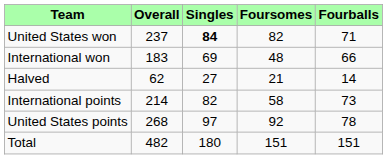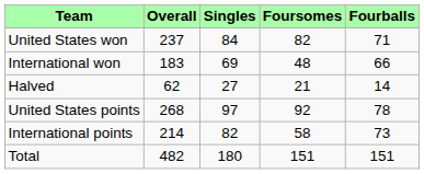 <table class="wikitable" style="text-align:center">
 <tr style="background:#aaffaa;">
 <td><strong>Team</strong></td>
 <td><strong>Overall</strong></td>
 <td><strong>Singles</strong></td>
 <td><strong>Foursomes</strong></td>
 <td><strong>Fourballs</strong></td>
 </tr>
 <tr>
 <td align=left>United States won</td>
 <td>237</td>
-<td><strong>84</strong></td>
+<td>84</td>
 <td>82</td>
 <td>71</td>
 </tr>
 <tr>
 <td align=left>International won</td>
 <td>183</td>
 <td>69</td>
 <td>48</td>
 <td>66</td>
 </tr>
 <tr>
 <td align=left>Halved</td>
 <td>62</td>
 <td>27</td>
 <td>21</td>
 <td>14</td>
 </tr>
 <tr>
+<td align=left>United States points</td>
+<td>268</td>
+<td>97</td>
+<td>92</td>
+<td>78</td>
+</tr>
+<tr>
 <td align=left>International  points</td>
 <td>214</td>
 <td>82</td>
 <td>58</td>
 <td>73</td>
-</tr>
-<tr>
-<td align=left>United States points</td>
-<td>268</td>
-<td>97</td>
-<td>92</td>
-<td>78</td>
 </tr>
 <tr>
 <td align=left>Total</td>
 <td>482</td>
 <td>180</td>
 <td>151</td>
 <td>151</td>
 </tr>
 </table>
